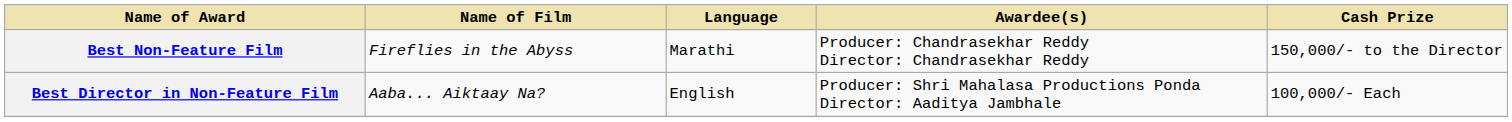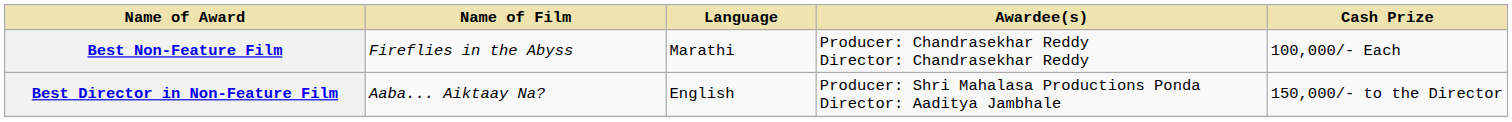 <table class="wikitable plainrowheaders" style="width:100%;">
 <tr>
 <th style="background-color:#EFE4B0;width:24%;">Name of Award</th>
 <th style="background-color:#EFE4B0;width:20%;">Name of Film</th>
 <th style="background-color:#EFE4B0;width:10%;">Language</th>
 <th style="background-color:#EFE4B0;width:30%;">Awardee(s)</th>
 <th style="background-color:#EFE4B0;width:16%;">Cash Prize</th>
 </tr>
 <tr>
 <th scope="row"><a href='#'>Best Non-Feature Film</a></th>
 <td><em>Fireflies in the Abyss</em></td>
 <td>Marathi</td>
 <td>Producer: Chandrasekhar Reddy<br>Director: Chandrasekhar Reddy</td>
-<td> 150,000/- to the Director</td>
+<td> 100,000/- Each</td>
 </tr>
 <tr>
 <th scope="row"><a href='#'>Best Director in Non-Feature Film</a></th>
 <td><em>Aaba... Aiktaay Na?</em></td>
 <td>English</td>
 <td>Producer: Shri Mahalasa Productions Ponda<br>Director: Aaditya Jambhale</td>
-<td> 100,000/- Each</td>
+<td> 150,000/- to the Director</td>
 </tr>
 <tr>
 </tr>
 </table>
